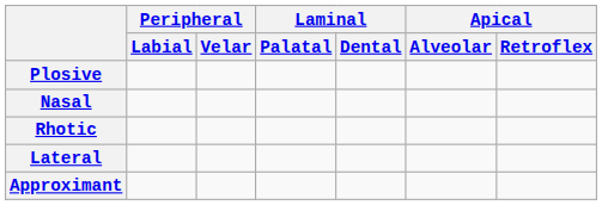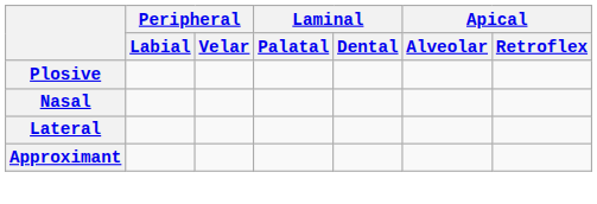 <table class="wikitable" style="text-align:center">
 <tr>
 <th rowspan="2"></th>
 <th colspan="2"><a href='#'>Peripheral</a></th>
 <th colspan="2"><a href='#'>Laminal</a></th>
 <th colspan="2"><a href='#'>Apical</a></th>
 </tr>
 <tr>
 <th><a href='#'>Labial</a></th>
 <th><a href='#'>Velar</a></th>
 <th><a href='#'>Palatal</a></th>
 <th><a href='#'>Dental</a></th>
 <th><a href='#'>Alveolar</a></th>
 <th><a href='#'>Retroflex</a></th>
 </tr>
 <tr>
 <th><a href='#'>Plosive</a></th>
 <td> </td>
 <td> </td>
 <td> </td>
 <td> </td>
 <td> </td>
 <td> </td>
 </tr>
 <tr>
 <th><a href='#'>Nasal</a></th>
 <td> </td>
 <td> </td>
 <td> </td>
 <td> </td>
 <td> </td>
 <td> </td>
 </tr>
 <tr>
-<th><a href='#'>Rhotic</a></th>
-<td></td>
-<td></td>
-<td></td>
-<td></td>
-<td> </td>
-<td> </td>
-</tr>
-<tr>
 <th><a href='#'>Lateral</a></th>
 <td></td>
 <td></td>
 <td> </td>
 <td></td>
 <td> </td>
 <td> </td>
 </tr>
 <tr>
 <th><a href='#'>Approximant</a></th>
 <td> </td>
 <td></td>
 <td> </td>
 <td> </td>
 <td></td>
 <td></td>
 </tr>
 </table>
